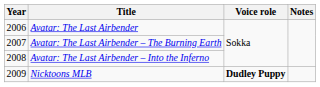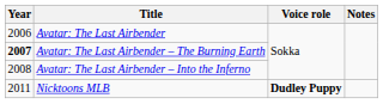 <table class="wikitable">
 <tr>
 <th>Year</th>
 <th>Title</th>
 <th>Voice role</th>
 <th>Notes</th>
 </tr>
 <tr>
 <td>2006</td>
 <td><em><a href='#'>Avatar: The Last Airbender</a></em></td>
 <td rowspan="3">Sokka</td>
 <td rowspan="3"></td>
 </tr>
 <tr>
-<td>2007</td>
+<td><strong>2007</strong></td>
 <td><em><a href='#'>Avatar: The Last Airbender – The Burning Earth</a></em></td>
 </tr>
 <tr>
 <td>2008</td>
 <td><em><a href='#'>Avatar: The Last Airbender – Into the Inferno</a></em></td>
 </tr>
 <tr>
-<td>2009</td>
+<td>2011</td>
 <td><em><a href='#'>Nicktoons MLB</a></em></td>
 <td><strong>Dudley Puppy</strong></td>
 <td></td>
 </tr>
 </table>
